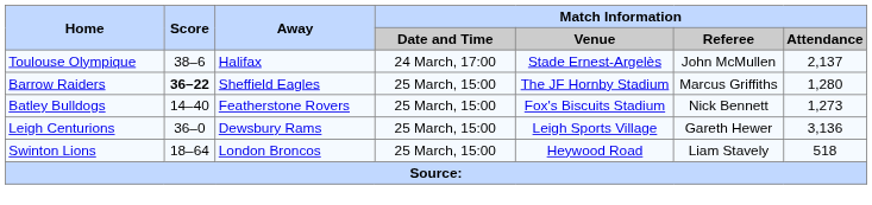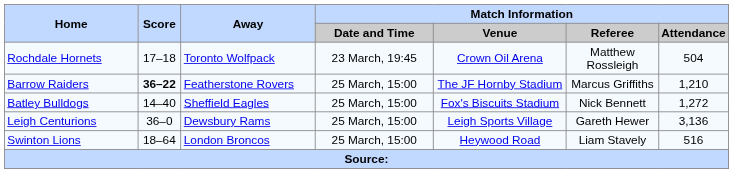 <table border="1" cellpadding="3" cellspacing="0" style="border-collapse:collapse; font-size:90%; text-align:center; width:100%;">
 <tr style="background:#c1d8ff;">
 <th rowspan="2" style="width:19%;">Home</th>
 <th rowspan="2" style="width:6%;">Score</th>
 <th rowspan="2" style="width:19%;">Away</th>
 <th colspan=4>Match Information</th>
 </tr>
 <tr style="background:#ccc;">
 <th width=17%>Date and Time</th>
 <th width=19%>Venue</th>
 <th width=13%>Referee</th>
 <th width=7%>Attendance</th>
 </tr>
 <tr style="background:#f5faff;">
-<td align=left> <a href='#'>Toulouse Olympique</a></td>
-<td>38–6</td>
-<td align=left> <a href='#'>Halifax</a></td>
-<td>24 March, 17:00</td>
-<td><a href='#'>Stade Ernest-Argelès</a></td>
-<td>John McMullen</td>
-<td>2,137</td>
+<td align=left> <a href='#'>Rochdale Hornets</a></td>
+<td>17–18</td>
+<td align=left> <a href='#'>Toronto Wolfpack</a></td>
+<td>23 March, 19:45</td>
+<td><a href='#'>Crown Oil Arena</a></td>
+<td>Matthew Rossleigh</td>
+<td>504</td>
 </tr>
 <tr style="background:#f5faff;">
 <td align=left> <a href='#'>Barrow Raiders</a></td>
 <td><strong>36–22 </strong></td>
-<td align=left> <a href='#'>Sheffield Eagles</a></td>
+<td align=left> <a href='#'>Featherstone Rovers</a></td>
 <td>25 March, 15:00</td>
 <td><a href='#'>The JF Hornby Stadium</a></td>
 <td>Marcus Griffiths</td>
-<td>1,280</td>
+<td>1,210</td>
 </tr>
 <tr style="background:#f5faff;">
 <td align=left> <a href='#'>Batley Bulldogs</a></td>
 <td>14–40</td>
-<td align=left> <a href='#'>Featherstone Rovers</a></td>
+<td align=left> <a href='#'>Sheffield Eagles</a></td>
 <td>25 March, 15:00</td>
 <td><a href='#'>Fox's Biscuits Stadium</a></td>
 <td>Nick Bennett</td>
-<td>1,273</td>
+<td>1,272</td>
 </tr>
 <tr style="background:#f5faff;">
 <td align=left> <a href='#'>Leigh Centurions</a></td>
 <td>36–0</td>
 <td align=left> <a href='#'>Dewsbury Rams</a></td>
 <td>25 March, 15:00</td>
 <td><a href='#'>Leigh Sports Village</a></td>
 <td>Gareth Hewer</td>
 <td>3,136</td>
 </tr>
 <tr style="background:#f5faff;">
 <td align=left> <a href='#'>Swinton Lions</a></td>
 <td>18–64</td>
 <td align=left> <a href='#'>London Broncos</a></td>
 <td>25 March, 15:00</td>
 <td><a href='#'>Heywood Road</a></td>
 <td>Liam Stavely</td>
-<td>518</td>
+<td>516</td>
 </tr>
 <tr style="background:#c1d8ff;">
 <th colspan=7>Source:</th>
 </tr>
 </table>
